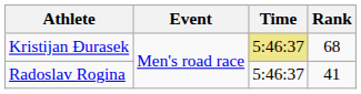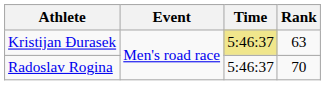 <table class=wikitable style="font-size:90%">
 <tr>
 <th>Athlete</th>
 <th>Event</th>
 <th>Time</th>
 <th>Rank</th>
 </tr>
 <tr align=center>
 <td align=left><a href='#'>Kristijan Đurasek</a></td>
 <td align=left rowspan=2><a href='#'>Men's road race</a></td>
 <td style="background: khaki;">5:46:37</td>
-<td>68</td>
+<td>63</td>
 </tr>
 <tr align=center>
 <td align=left><a href='#'>Radoslav Rogina</a></td>
 <td>5:46:37</td>
-<td>41</td>
+<td>70</td>
 </tr>
 </table>
